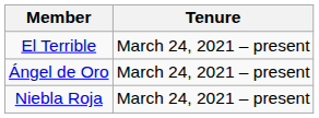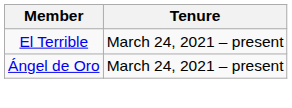 <table class="wikitable sortable" style="text-align:center;">
 <tr>
 <th>Member</th>
 <th>Tenure</th>
 </tr>
 <tr>
 <td><a href='#'>El Terrible</a></td>
 <td>March 24, 2021 – present</td>
 </tr>
 <tr>
 <td><a href='#'>Ángel de Oro</a></td>
 <td>March 24, 2021 – present</td>
 </tr>
-<tr>
-<td><a href='#'>Niebla Roja</a></td>
-<td>March 24, 2021 – present</td>
-</tr>
 </table>
